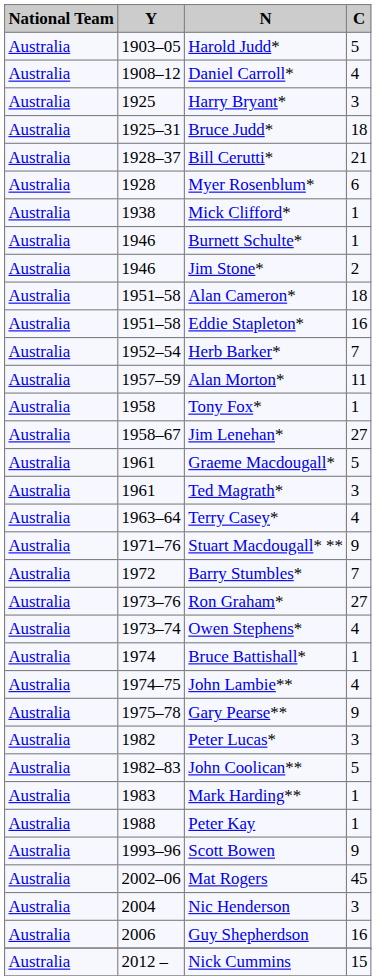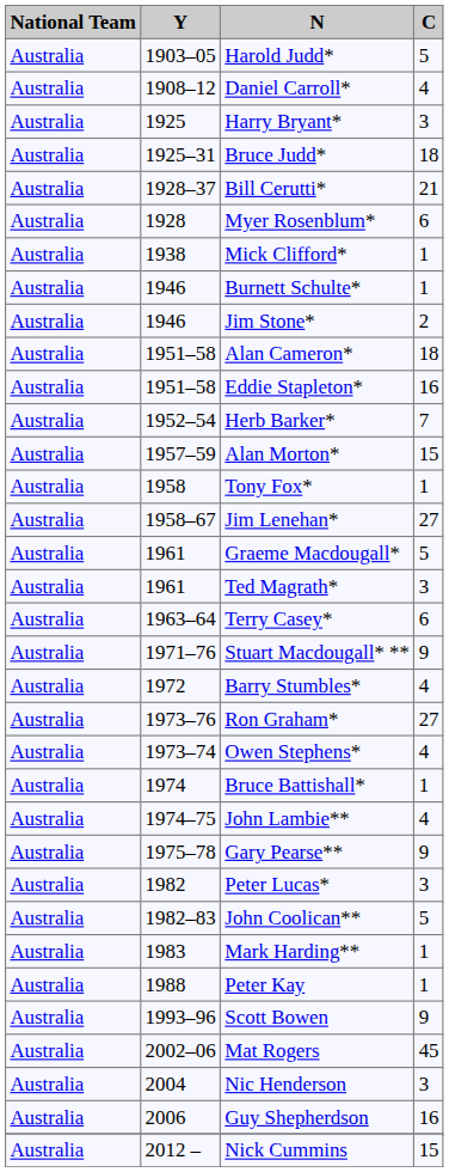 <table bgcolor="#f7f8ff" cellpadding="3" cellspacing="0" border="1" style="font-size: 95%; border: grey solid 1px; border-collapse: collapse;">
 <tr bgcolor="#CCCCCC">
 <th>National Team</th>
 <th>Y</th>
 <th>N</th>
 <th>C</th>
 </tr>
 <tr>
 <td> <a href='#'>Australia</a></td>
 <td>1903–05</td>
 <td><a href='#'>Harold Judd</a>*</td>
 <td>5</td>
 </tr>
 <tr>
 <td> <a href='#'>Australia</a></td>
 <td>1908–12</td>
 <td><a href='#'>Daniel Carroll</a>*</td>
 <td>4</td>
 </tr>
 <tr>
 <td> <a href='#'>Australia</a></td>
 <td>1925</td>
 <td><a href='#'>Harry Bryant</a>*</td>
 <td>3</td>
 </tr>
 <tr>
 <td> <a href='#'>Australia</a></td>
 <td>1925–31</td>
 <td><a href='#'>Bruce Judd</a>*</td>
 <td>18</td>
 </tr>
 <tr>
 <td> <a href='#'>Australia</a></td>
 <td>1928–37</td>
 <td><a href='#'>Bill Cerutti</a>*</td>
 <td>21</td>
 </tr>
 <tr>
 <td> <a href='#'>Australia</a></td>
 <td>1928</td>
 <td><a href='#'>Myer Rosenblum</a>*</td>
 <td>6</td>
 </tr>
 <tr>
 <td> <a href='#'>Australia</a></td>
 <td>1938</td>
 <td><a href='#'>Mick Clifford</a>*</td>
 <td>1</td>
 </tr>
 <tr>
 <td> <a href='#'>Australia</a></td>
 <td>1946</td>
 <td><a href='#'>Burnett Schulte</a>*</td>
 <td>1</td>
 </tr>
 <tr>
 <td> <a href='#'>Australia</a></td>
 <td>1946</td>
 <td><a href='#'>Jim Stone</a>*</td>
 <td>2</td>
 </tr>
 <tr>
 <td> <a href='#'>Australia</a></td>
 <td>1951–58</td>
 <td><a href='#'>Alan Cameron</a>*</td>
 <td>18</td>
 </tr>
 <tr>
 <td> <a href='#'>Australia</a></td>
 <td>1951–58</td>
 <td><a href='#'>Eddie Stapleton</a>*</td>
 <td>16</td>
 </tr>
 <tr>
 <td> <a href='#'>Australia</a></td>
 <td>1952–54</td>
 <td><a href='#'>Herb Barker</a>*</td>
 <td>7</td>
 </tr>
 <tr>
 <td> <a href='#'>Australia</a></td>
 <td>1957–59</td>
 <td><a href='#'>Alan Morton</a>*</td>
-<td>11</td>
+<td>15</td>
 </tr>
 <tr>
 <td> <a href='#'>Australia</a></td>
 <td>1958</td>
 <td><a href='#'>Tony Fox</a>*</td>
 <td>1</td>
 </tr>
 <tr>
 <td> <a href='#'>Australia</a></td>
 <td>1958–67</td>
 <td><a href='#'>Jim Lenehan</a>*</td>
 <td>27</td>
 </tr>
 <tr>
 <td> <a href='#'>Australia</a></td>
 <td>1961</td>
 <td><a href='#'>Graeme Macdougall</a>*</td>
 <td>5</td>
 </tr>
 <tr>
 <td> <a href='#'>Australia</a></td>
 <td>1961</td>
 <td><a href='#'>Ted Magrath</a>*</td>
 <td>3</td>
 </tr>
 <tr>
 <td> <a href='#'>Australia</a></td>
 <td>1963–64</td>
 <td><a href='#'>Terry Casey</a>*</td>
-<td>4</td>
+<td>6</td>
 </tr>
 <tr>
 <td> <a href='#'>Australia</a></td>
 <td>1971–76</td>
 <td><a href='#'>Stuart Macdougall</a>* **</td>
 <td>9</td>
 </tr>
 <tr>
 <td> <a href='#'>Australia</a></td>
 <td>1972</td>
 <td><a href='#'>Barry Stumbles</a>*</td>
-<td>7</td>
+<td>4</td>
 </tr>
 <tr>
 <td> <a href='#'>Australia</a></td>
 <td>1973–76</td>
 <td><a href='#'>Ron Graham</a>*</td>
 <td>27</td>
 </tr>
 <tr>
 <td> <a href='#'>Australia</a></td>
 <td>1973–74</td>
 <td><a href='#'>Owen Stephens</a>*</td>
 <td>4</td>
 </tr>
 <tr>
 <td> <a href='#'>Australia</a></td>
 <td>1974</td>
 <td><a href='#'>Bruce Battishall</a>*</td>
 <td>1</td>
 </tr>
 <tr>
 <td> <a href='#'>Australia</a></td>
 <td>1974–75</td>
 <td><a href='#'>John Lambie</a>**</td>
 <td>4</td>
 </tr>
 <tr>
 <td> <a href='#'>Australia</a></td>
 <td>1975–78</td>
 <td><a href='#'>Gary Pearse</a>**</td>
 <td>9</td>
 </tr>
 <tr>
 <td> <a href='#'>Australia</a></td>
 <td>1982</td>
 <td><a href='#'>Peter Lucas</a>*</td>
 <td>3</td>
 </tr>
 <tr>
 <td> <a href='#'>Australia</a></td>
 <td>1982–83</td>
 <td><a href='#'>John Coolican</a>**</td>
 <td>5</td>
 </tr>
 <tr>
 <td> <a href='#'>Australia</a></td>
 <td>1983</td>
 <td><a href='#'>Mark Harding</a>**</td>
 <td>1</td>
 </tr>
 <tr>
 <td> <a href='#'>Australia</a></td>
 <td>1988</td>
 <td><a href='#'>Peter Kay</a></td>
 <td>1</td>
 </tr>
 <tr>
 <td> <a href='#'>Australia</a></td>
 <td>1993–96</td>
 <td><a href='#'>Scott Bowen</a></td>
 <td>9</td>
 </tr>
 <tr>
 <td> <a href='#'>Australia</a></td>
 <td>2002–06</td>
 <td><a href='#'>Mat Rogers</a></td>
 <td>45</td>
 </tr>
 <tr>
 <td> <a href='#'>Australia</a></td>
 <td>2004</td>
 <td><a href='#'>Nic Henderson</a></td>
 <td>3</td>
 </tr>
 <tr>
 <td> <a href='#'>Australia</a></td>
 <td>2006</td>
 <td><a href='#'>Guy Shepherdson</a></td>
 <td>16</td>
 </tr>
 <tr Robert Horne>
 </tr>
 <tr Dan Palmer>
 </tr>
 <tr>
 <td> <a href='#'>Australia</a></td>
 <td>2012 –</td>
 <td><a href='#'>Nick Cummins</a></td>
 <td>15</td>
 </tr>
 </table>
